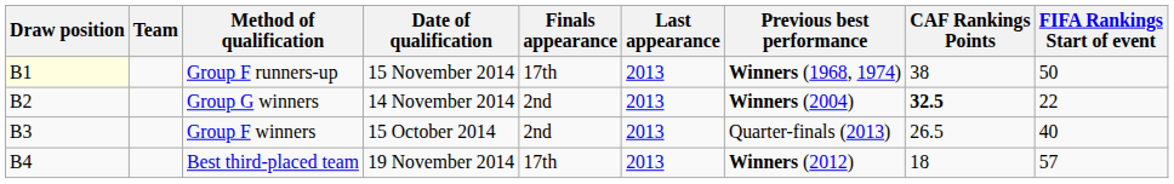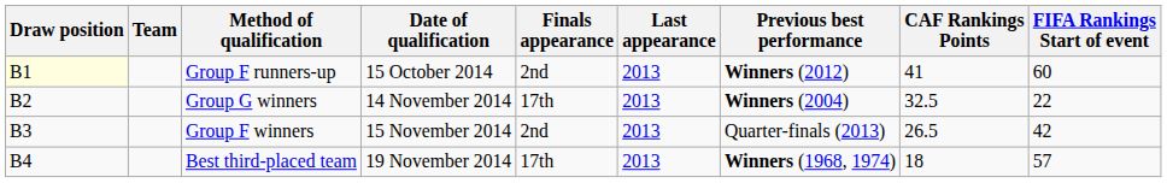 <table class="wikitable sortable" style="text-align: left;">
 <tr>
 <th>Draw position</th>
 <th>Team</th>
 <th>Method of<br>qualification</th>
 <th>Date of<br>qualification</th>
 <th>Finals<br>appearance</th>
 <th>Last<br>appearance</th>
 <th>Previous best<br>performance</th>
 <th>CAF Rankings<br>Points</th>
 <th><a href='#'>FIFA Rankings</a><br>Start of event</th>
 </tr>
 <tr>
 <td style="background: lightyellow;">B1</td>
 <td style=white-space:nowrap></td>
 <td data-sort-value="F2"><a href='#'>Group F</a> runners-up</td>
-<td>15 November 2014</td>
-<td data-sort-value="17">17th</td>
+<td>15 October 2014</td>
+<td data-sort-value="2">2nd</td>
 <td><a href='#'>2013</a></td>
-<td data-sort-value="7.2"><strong>Winners</strong> (<a href='#'>1968</a>, <a href='#'>1974</a>)</td>
-<td>38</td>
-<td>50</td>
+<td data-sort-value="7.1"><strong>Winners</strong> (<a href='#'>2012</a>)</td>
+<td>41</td>
+<td>60</td>
 </tr>
 <tr>
 <td>B2</td>
 <td style=white-space:nowrap></td>
 <td data-sort-value="G1"><a href='#'>Group G</a> winners</td>
 <td>14 November 2014</td>
-<td data-sort-value="2">2nd</td>
+<td data-sort-value="17">17th</td>
 <td><a href='#'>2013</a></td>
 <td data-sort-value="7.1"><strong>Winners</strong> (<a href='#'>2004</a>)</td>
-<td><strong>32.5</strong></td>
+<td>32.5</td>
 <td>22</td>
 </tr>
 <tr>
 <td>B3</td>
 <td style=white-space:nowrap></td>
 <td data-sort-value="F1"><a href='#'>Group F</a> winners</td>
-<td>15 October 2014</td>
+<td>15 November 2014</td>
 <td data-sort-value="2">2nd</td>
 <td><a href='#'>2013</a></td>
 <td data-sort-value="3.1">Quarter-finals (<a href='#'>2013</a>)</td>
 <td>26.5</td>
-<td>40</td>
+<td>42</td>
 </tr>
 <tr>
 <td>B4</td>
 <td style=white-space:nowrap></td>
 <td data-sort-value="H"><a href='#'>Best third-placed team</a></td>
 <td>19 November 2014</td>
 <td data-sort-value="17">17th</td>
 <td><a href='#'>2013</a></td>
-<td data-sort-value="7.1"><strong>Winners</strong> (<a href='#'>2012</a>)</td>
+<td data-sort-value="7.2"><strong>Winners</strong> (<a href='#'>1968</a>, <a href='#'>1974</a>)</td>
 <td>18</td>
 <td>57</td>
 </tr>
 </table>
